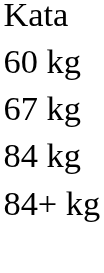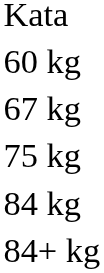 <table>
 <tr>
 <td>Kata<br></td>
 <td></td>
 <td></td>
 <td></td>
 </tr>
 <tr>
 <td>60 kg<br></td>
 <td></td>
 <td></td>
 <td></td>
 </tr>
 <tr>
 <td>67 kg<br></td>
 <td></td>
 <td></td>
 <td></td>
 </tr>
 <tr>
+<td>75 kg<br></td>
+<td></td>
+<td></td>
+<td></td>
+</tr>
+<tr>
 <td>84 kg<br></td>
 <td></td>
 <td></td>
 <td></td>
 </tr>
 <tr>
 <td>84+ kg<br></td>
 <td></td>
 <td></td>
 <td></td>
 </tr>
 </table>
